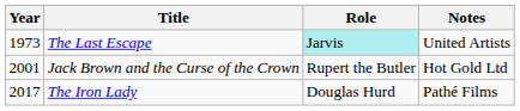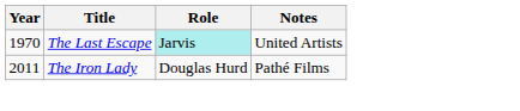 <table class="wikitable sortable">
 <tr>
 <th>Year</th>
 <th>Title</th>
 <th>Role</th>
 <th>Notes</th>
 </tr>
 <tr>
-<td>1973</td>
+<td>1970</td>
 <td><em><a href='#'>The Last Escape</a></em></td>
 <td style="background: paleturquoise;">Jarvis</td>
 <td>United Artists</td>
 </tr>
 <tr>
-<td>2001</td>
-<td><em>Jack Brown and the Curse of the Crown</em></td>
-<td>Rupert the Butler</td>
-<td>Hot Gold Ltd</td>
-</tr>
-<tr>
-<td>2017</td>
+<td>2011</td>
 <td><em><a href='#'>The Iron Lady</a></em></td>
 <td>Douglas Hurd</td>
 <td>Pathé Films</td>
 </tr>
 </table>
